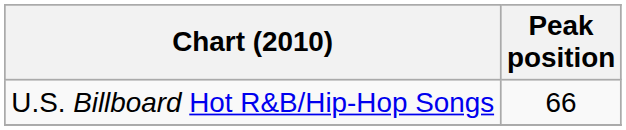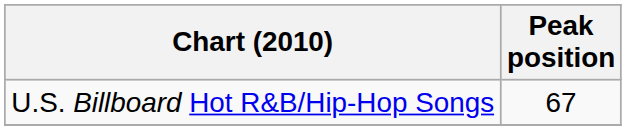 <table class="wikitable">
 <tr>
 <th align="left">Chart (2010)</th>
 <th align="center">Peak<br>position</th>
 </tr>
 <tr>
 <td>U.S. <em>Billboard</em> <a href='#'>Hot R&B/Hip-Hop Songs</a></td>
-<td style="text-align:center;">66</td>
+<td style="text-align:center;">67</td>
 </tr>
 <tr>
 </tr>
 </table>
